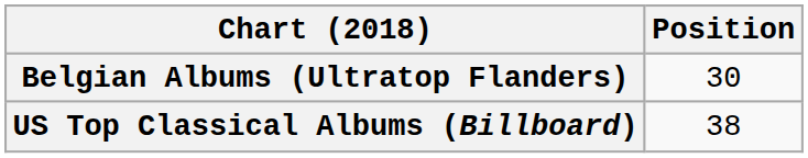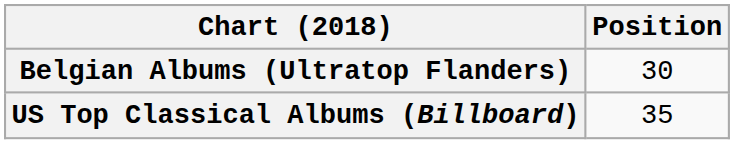 <table class="wikitable sortable plainrowheaders" style="text-align:center">
 <tr>
 <th>Chart (2018)</th>
 <th>Position</th>
 </tr>
 <tr>
 <th scope="row">Belgian Albums (Ultratop Flanders)</th>
 <td>30</td>
 </tr>
 <tr>
 <th scope="row">US Top Classical Albums (<em>Billboard</em>)</th>
-<td>38</td>
+<td>35</td>
 </tr>
 </table>
